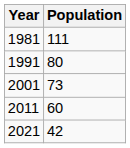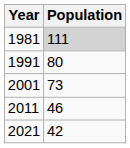 <table class="wikitable">
 <tr>
 <th>Year</th>
 <th>Population</th>
 </tr>
 <tr>
 <td>1981</td>
-<td>111</td>
+<td style="background: lightgrey;">111</td>
 </tr>
 <tr>
 <td>1991</td>
 <td>80</td>
 </tr>
 <tr>
 <td>2001</td>
 <td>73</td>
 </tr>
 <tr>
 <td>2011</td>
-<td>60</td>
+<td>46</td>
 </tr>
 <tr>
 <td>2021</td>
 <td>42</td>
 </tr>
 </table>
